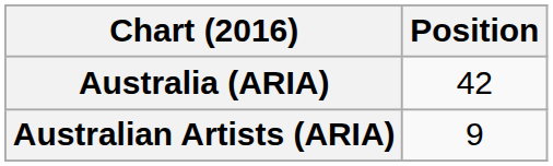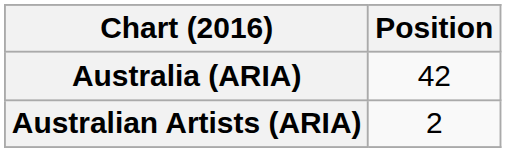 <table class="wikitable sortable plainrowheaders" style="text-align:center">
 <tr>
 <th scope="col">Chart (2016)</th>
 <th scope="col">Position</th>
 </tr>
 <tr>
 <th scope="row">Australia (ARIA)</th>
 <td>42</td>
 </tr>
 <tr>
 <th scope="row">Australian Artists (ARIA)</th>
-<td>9</td>
+<td>2</td>
 </tr>
 </table>
